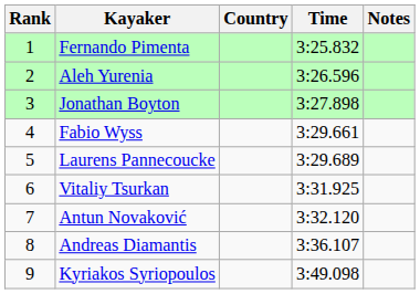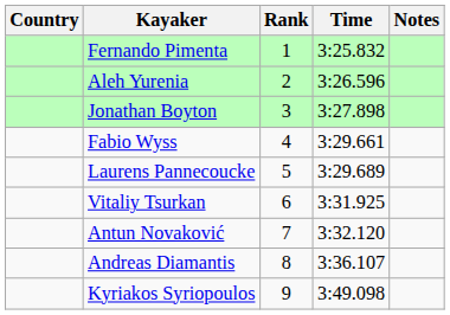 <table class="wikitable" style="text-align:center">
 <tr>
+<th>Country</th>
+<th>Kayaker</th>
 <th>Rank</th>
-<th>Kayaker</th>
-<th>Country</th>
 <th>Time</th>
 <th>Notes</th>
 </tr>
 <tr bgcolor=bbffbb>
+<td align="left"></td>
+<td align="left"><a href='#'>Fernando Pimenta</a></td>
 <td>1</td>
-<td align="left"><a href='#'>Fernando Pimenta</a></td>
-<td align="left"></td>
 <td>3:25.832</td>
 <td></td>
 </tr>
 <tr bgcolor=bbffbb>
+<td align="left"></td>
+<td align="left"><a href='#'>Aleh Yurenia</a></td>
 <td>2</td>
-<td align="left"><a href='#'>Aleh Yurenia</a></td>
-<td align="left"></td>
 <td>3:26.596</td>
 <td></td>
 </tr>
 <tr bgcolor=bbffbb>
+<td align="left"></td>
+<td align="left"><a href='#'>Jonathan Boyton</a></td>
 <td>3</td>
-<td align="left"><a href='#'>Jonathan Boyton</a></td>
-<td align="left"></td>
 <td>3:27.898</td>
 <td></td>
 </tr>
 <tr>
+<td align="left"></td>
+<td align="left"><a href='#'>Fabio Wyss</a></td>
 <td>4</td>
-<td align="left"><a href='#'>Fabio Wyss</a></td>
-<td align="left"></td>
 <td>3:29.661</td>
 <td></td>
 </tr>
 <tr>
+<td align="left"></td>
+<td align="left"><a href='#'>Laurens Pannecoucke</a></td>
 <td>5</td>
-<td align="left"><a href='#'>Laurens Pannecoucke</a></td>
-<td align="left"></td>
 <td>3:29.689</td>
 <td></td>
 </tr>
 <tr>
+<td align="left"></td>
+<td align="left"><a href='#'>Vitaliy Tsurkan</a></td>
 <td>6</td>
-<td align="left"><a href='#'>Vitaliy Tsurkan</a></td>
-<td align="left"></td>
 <td>3:31.925</td>
 <td></td>
 </tr>
 <tr>
+<td align="left"></td>
+<td align="left"><a href='#'>Antun Novaković</a></td>
 <td>7</td>
-<td align="left"><a href='#'>Antun Novaković</a></td>
-<td align="left"></td>
 <td>3:32.120</td>
 <td></td>
 </tr>
 <tr>
+<td align="left"></td>
+<td align="left"><a href='#'>Andreas Diamantis</a></td>
 <td>8</td>
-<td align="left"><a href='#'>Andreas Diamantis</a></td>
-<td align="left"></td>
 <td>3:36.107</td>
 <td></td>
 </tr>
 <tr>
+<td align="left"></td>
+<td align="left"><a href='#'>Kyriakos Syriopoulos</a></td>
 <td>9</td>
-<td align="left"><a href='#'>Kyriakos Syriopoulos</a></td>
-<td align="left"></td>
 <td>3:49.098</td>
 <td></td>
 </tr>
 </table>
